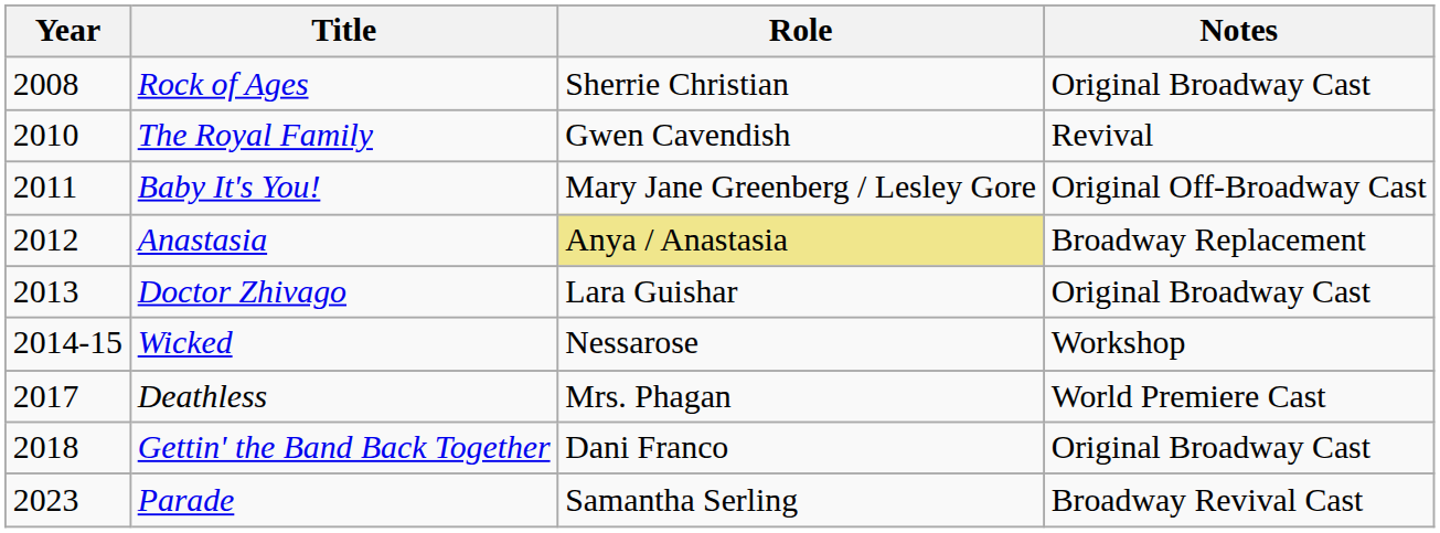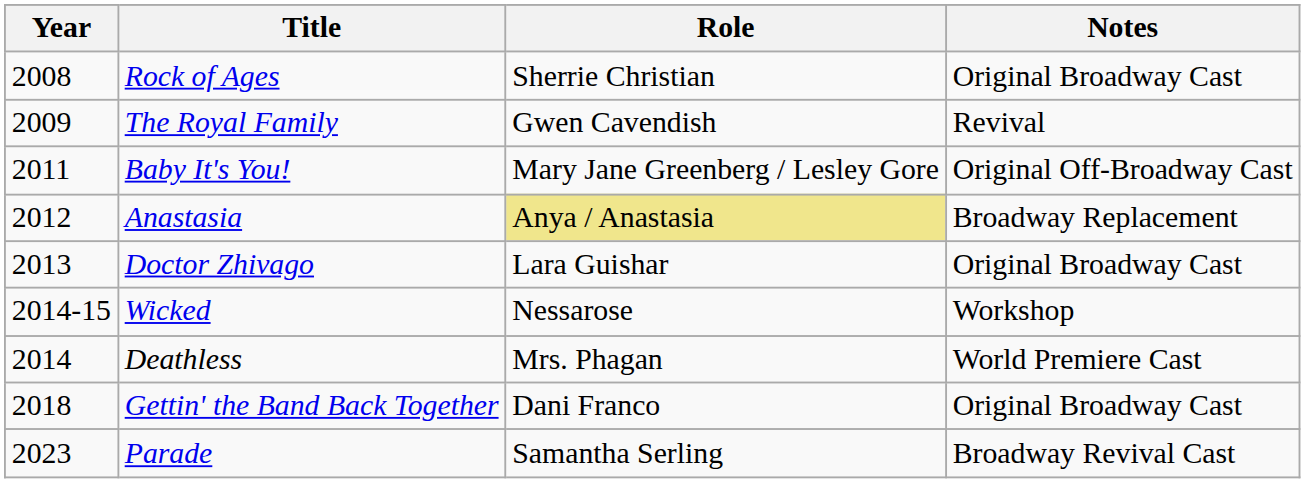 <table class="wikitable sortable">
 <tr>
 <th>Year</th>
 <th>Title</th>
 <th>Role</th>
 <th>Notes</th>
 </tr>
 <tr>
 <td>2008</td>
 <td><em><a href='#'>Rock of Ages</a></em></td>
 <td>Sherrie Christian</td>
 <td>Original Broadway Cast</td>
 </tr>
 <tr>
-<td>2010</td>
+<td>2009</td>
 <td><em><a href='#'>The Royal Family</a></em></td>
 <td>Gwen Cavendish</td>
 <td>Revival</td>
 </tr>
 <tr>
 <td>2011</td>
 <td><em><a href='#'>Baby It's You!</a></em></td>
 <td>Mary Jane Greenberg / Lesley Gore</td>
 <td>Original Off-Broadway Cast</td>
 </tr>
 <tr>
 <td>2012</td>
 <td><a href='#'><em>Anastasia</em></a></td>
 <td style="background: khaki;">Anya / Anastasia</td>
 <td>Broadway Replacement</td>
 </tr>
 <tr>
 <td>2013</td>
 <td><em><a href='#'>Doctor Zhivago</a></em></td>
 <td>Lara Guishar</td>
 <td>Original Broadway Cast</td>
 </tr>
 <tr>
 <td>2014-15</td>
 <td><em><a href='#'>Wicked</a></em></td>
 <td>Nessarose</td>
 <td>Workshop</td>
 </tr>
 <tr>
-<td>2017</td>
+<td>2014</td>
 <td><em>Deathless</em></td>
 <td>Mrs. Phagan</td>
 <td>World Premiere Cast</td>
 </tr>
 <tr>
 <td>2018</td>
 <td><em><a href='#'>Gettin' the Band Back Together</a></em></td>
 <td>Dani Franco</td>
 <td>Original Broadway Cast</td>
 </tr>
 <tr>
 <td>2023</td>
 <td><a href='#'><em>Parade</em></a></td>
 <td>Samantha Serling</td>
 <td>Broadway Revival Cast</td>
 </tr>
 </table>
